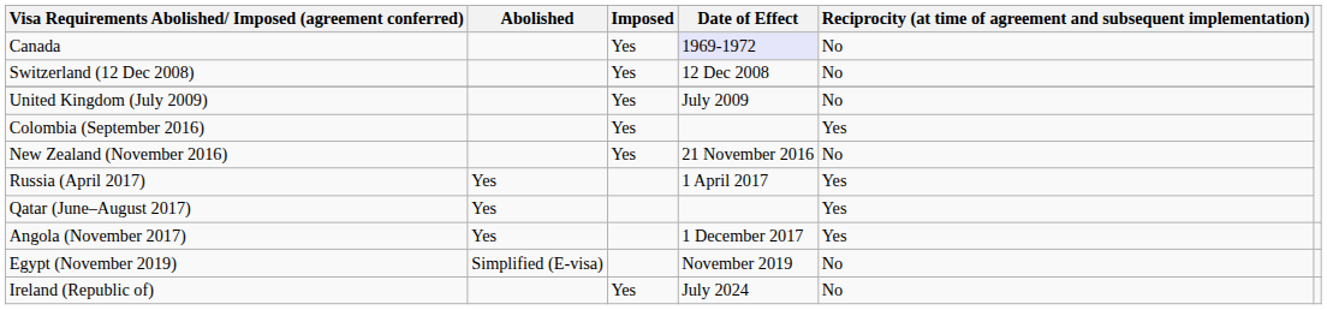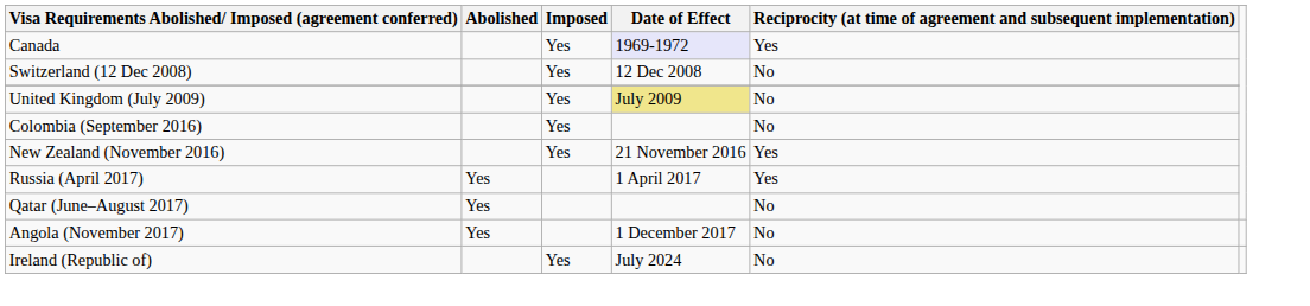 <table class="wikitable">
 <tr>
 <th>Visa Requirements Abolished/ Imposed (agreement conferred)</th>
 <th>Abolished</th>
 <th>Imposed</th>
 <th>Date of Effect</th>
 <th>Reciprocity (at time of agreement and subsequent implementation)</th>
 </tr>
 <tr>
 <td>Canada</td>
 <td></td>
 <td>Yes</td>
 <td style="background: lavender;">1969-1972</td>
-<td>No</td>
+<td>Yes</td>
 </tr>
 <tr>
 <td>Switzerland (12 Dec 2008)</td>
 <td></td>
 <td>Yes</td>
 <td>12 Dec 2008</td>
 <td>No</td>
 </tr>
 <tr>
 </tr>
 <tr>
 <td>United Kingdom (July 2009)</td>
 <td></td>
 <td>Yes</td>
-<td>July 2009</td>
+<td style="background: khaki;">July 2009</td>
 <td>No</td>
 </tr>
 <tr>
 <td>Colombia (September 2016)</td>
 <td></td>
 <td>Yes</td>
 <td></td>
-<td>Yes</td>
+<td>No</td>
 </tr>
 <tr>
 <td>New Zealand (November 2016)</td>
 <td></td>
 <td>Yes</td>
 <td>21 November 2016</td>
-<td>No</td>
+<td>Yes</td>
 </tr>
 <tr>
 <td>Russia (April 2017)</td>
 <td>Yes</td>
 <td></td>
 <td>1 April 2017</td>
 <td>Yes</td>
 </tr>
 <tr>
 <td>Qatar (June–August 2017)</td>
 <td>Yes</td>
 <td></td>
 <td></td>
-<td>Yes</td>
+<td>No</td>
 </tr>
 <tr>
 <td>Angola (November 2017)</td>
 <td>Yes</td>
 <td></td>
 <td>1 December 2017</td>
-<td>Yes</td>
-<td></td>
-</tr>
-<tr>
-<td>Egypt (November 2019)</td>
-<td>Simplified (E-visa)</td>
-<td></td>
-<td>November 2019</td>
 <td>No</td>
 <td></td>
 </tr>
 <tr>
 <td>Ireland (Republic of)</td>
 <td></td>
 <td>Yes</td>
 <td>July 2024</td>
 <td>No</td>
 </tr>
 </table>
